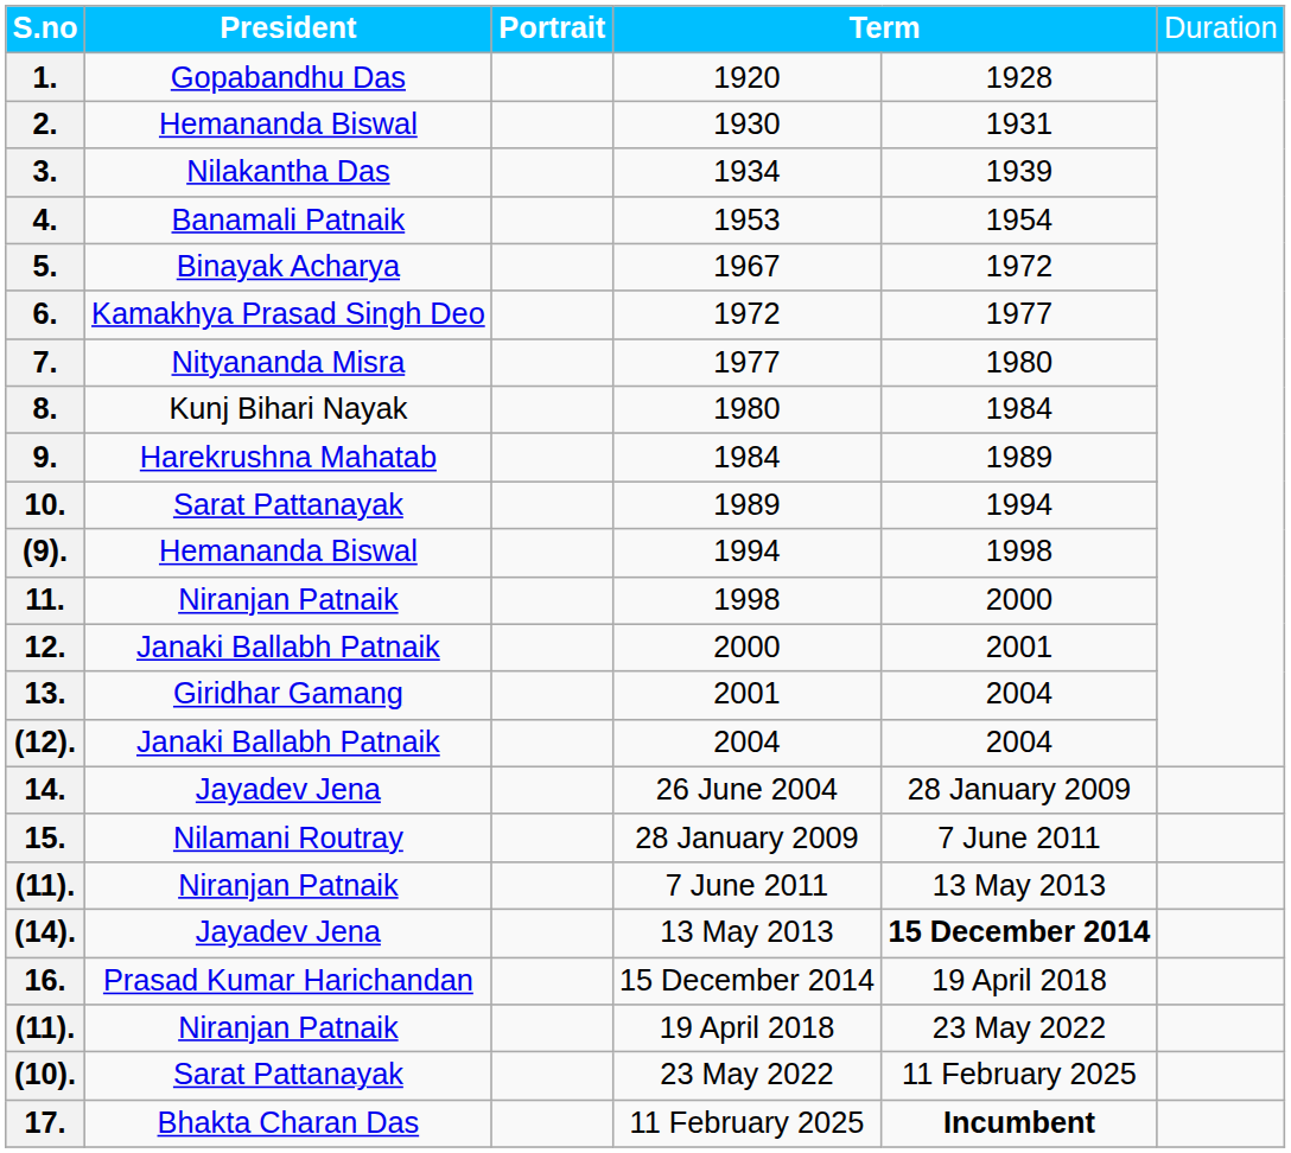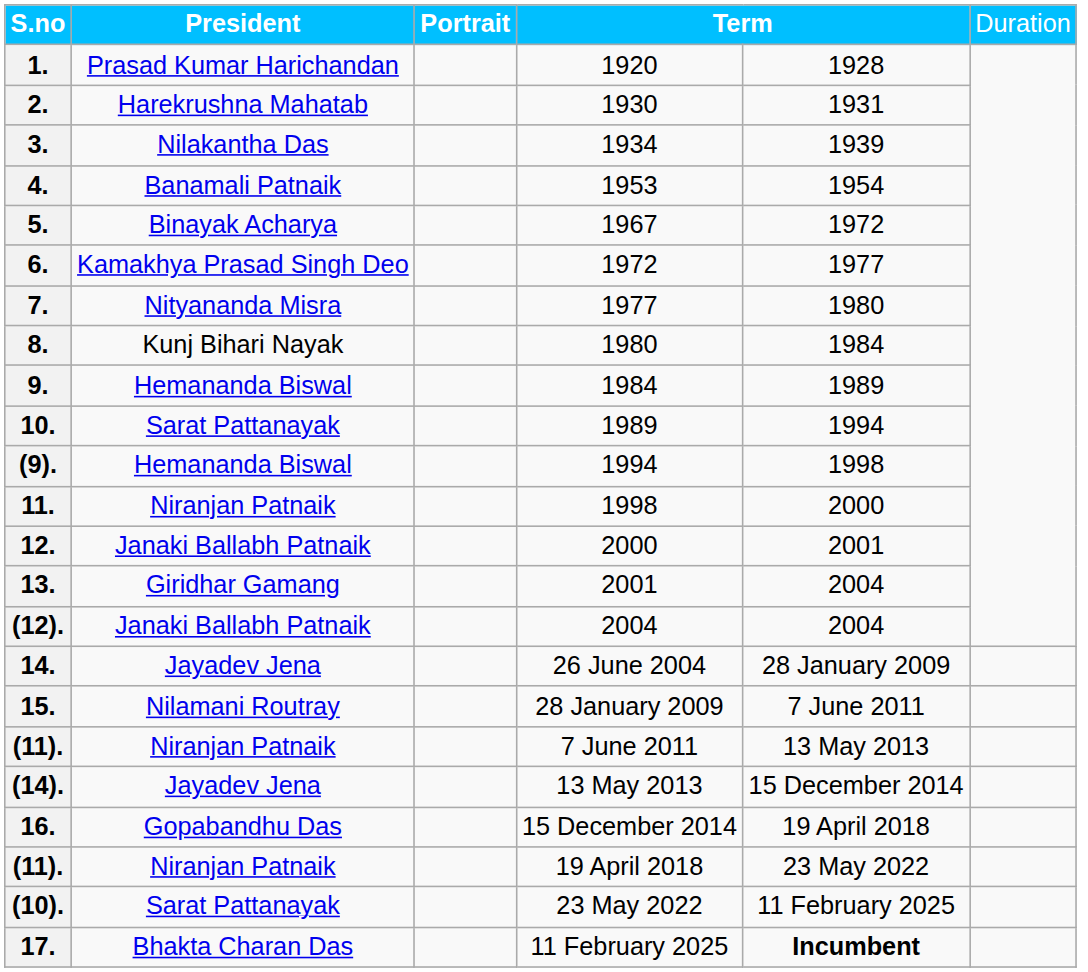 <table class="wikitable sortable" style="text-align:center;">
 <tr>
 <th Style="background-color:#00BFFF; color:white">S.no</th>
 <th Style="background-color:#00BFFF; color:white">President</th>
 <th Style="background-color:#00BFFF; color:white">Portrait</th>
 <th Style="background-color:#00BFFF; color:white" colspan=2>Term</th>
 <td Style="background-color:#00BFFF; color:white">Duration</td>
 </tr>
 <tr>
 <th>1.</th>
-<td><a href='#'>Gopabandhu Das</a></td>
+<td><a href='#'>Prasad Kumar Harichandan</a></td>
 <td></td>
 <td>1920</td>
 <td>1928</td>
 </tr>
 <tr>
 <th>2.</th>
-<td><a href='#'>Hemananda Biswal</a></td>
+<td><a href='#'>Harekrushna Mahatab</a></td>
 <td></td>
 <td>1930</td>
 <td>1931</td>
 </tr>
 <tr>
 <th>3.</th>
 <td><a href='#'>Nilakantha Das</a></td>
 <td></td>
 <td>1934</td>
 <td>1939</td>
 </tr>
 <tr>
 <th>4.</th>
 <td><a href='#'>Banamali Patnaik</a></td>
 <td></td>
 <td>1953</td>
 <td>1954</td>
 </tr>
 <tr>
 <th>5.</th>
 <td><a href='#'>Binayak Acharya</a></td>
 <td></td>
 <td>1967</td>
 <td>1972</td>
 </tr>
 <tr>
 <th>6.</th>
 <td><a href='#'>Kamakhya Prasad Singh Deo</a></td>
 <td></td>
 <td>1972</td>
 <td>1977</td>
 </tr>
 <tr>
 <th>7.</th>
 <td><a href='#'>Nityananda Misra</a></td>
 <td></td>
 <td>1977</td>
 <td>1980</td>
 </tr>
 <tr>
 <th>8.</th>
 <td>Kunj Bihari Nayak</td>
 <td></td>
 <td>1980</td>
 <td>1984</td>
 </tr>
 <tr>
 <th>9.</th>
-<td><a href='#'>Harekrushna Mahatab</a></td>
+<td><a href='#'>Hemananda Biswal</a></td>
 <td></td>
 <td>1984</td>
 <td>1989</td>
 </tr>
 <tr>
 <th>10.</th>
 <td><a href='#'>Sarat Pattanayak</a></td>
 <td></td>
 <td>1989</td>
 <td>1994</td>
 </tr>
 <tr>
 <th>(9).</th>
 <td><a href='#'>Hemananda Biswal</a></td>
 <td></td>
 <td>1994</td>
 <td>1998</td>
 </tr>
 <tr>
 <th>11.</th>
 <td><a href='#'>Niranjan Patnaik</a></td>
 <td></td>
 <td>1998</td>
 <td>2000</td>
 </tr>
 <tr>
 <th>12.</th>
 <td><a href='#'>Janaki Ballabh Patnaik</a></td>
 <td></td>
 <td>2000</td>
 <td>2001</td>
 </tr>
 <tr>
 <th>13.</th>
 <td><a href='#'>Giridhar Gamang</a></td>
 <td></td>
 <td>2001</td>
 <td>2004</td>
 </tr>
 <tr>
 <th>(12).</th>
 <td><a href='#'>Janaki Ballabh Patnaik</a></td>
 <td></td>
 <td>2004</td>
 <td>2004</td>
 </tr>
 <tr>
 <th>14.</th>
 <td><a href='#'>Jayadev Jena</a></td>
 <td></td>
 <td>26 June 2004</td>
 <td>28 January 2009</td>
 <td><strong></strong></td>
 </tr>
 <tr>
 <th>15.</th>
 <td><a href='#'>Nilamani Routray</a></td>
 <td></td>
 <td>28 January 2009</td>
 <td>7 June 2011</td>
 <td><strong></strong></td>
 </tr>
 <tr>
 <th>(11).</th>
 <td><a href='#'>Niranjan Patnaik</a></td>
 <td></td>
 <td>7 June 2011</td>
 <td>13 May 2013</td>
 <td><strong></strong></td>
 </tr>
 <tr>
 <th>(14).</th>
 <td><a href='#'>Jayadev Jena</a></td>
 <td></td>
 <td>13 May 2013</td>
-<td><strong>15 December 2014</strong></td>
+<td>15 December 2014</td>
 <td><strong></strong></td>
 </tr>
 <tr>
 <th>16.</th>
-<td><a href='#'>Prasad Kumar Harichandan</a></td>
+<td><a href='#'>Gopabandhu Das</a></td>
 <td></td>
 <td>15 December 2014</td>
 <td>19 April 2018</td>
 <td><strong></strong></td>
 </tr>
 <tr>
 <th>(11).</th>
 <td><a href='#'>Niranjan Patnaik</a></td>
 <td></td>
 <td>19 April 2018</td>
 <td>23 May 2022</td>
 <td><strong></strong></td>
 </tr>
 <tr>
 <th>(10).</th>
 <td><a href='#'>Sarat Pattanayak</a></td>
 <td></td>
 <td>23 May 2022</td>
 <td>11 February 2025</td>
 <td><strong></strong></td>
 </tr>
 <tr>
 <th>17.</th>
 <td><a href='#'>Bhakta Charan Das</a></td>
 <td></td>
 <td>11 February 2025</td>
 <td><strong>Incumbent</strong></td>
 <td><strong></strong></td>
 </tr>
 </table>
